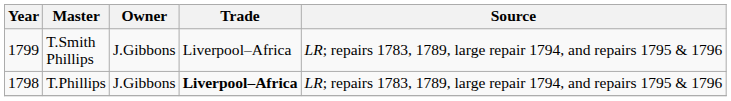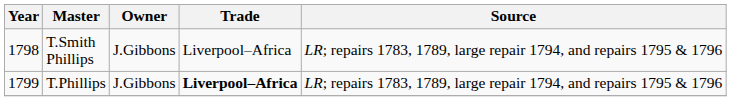 <table class=" wikitable">
 <tr>
 <th>Year</th>
 <th>Master</th>
 <th>Owner</th>
 <th>Trade</th>
 <th>Source</th>
 </tr>
 <tr>
-<td>1799</td>
+<td>1798</td>
 <td>T.Smith<br>Phillips</td>
 <td>J.Gibbons</td>
 <td>Liverpool–Africa</td>
 <td><em>LR</em>; repairs 1783, 1789, large repair 1794, and repairs 1795 & 1796</td>
 </tr>
 <tr>
-<td>1798</td>
+<td>1799</td>
 <td>T.Phillips</td>
 <td>J.Gibbons</td>
 <td><strong>Liverpool–Africa</strong></td>
 <td><em>LR</em>; repairs 1783, 1789, large repair 1794, and repairs 1795 & 1796</td>
 </tr>
 <tr>
 </tr>
 </table>
